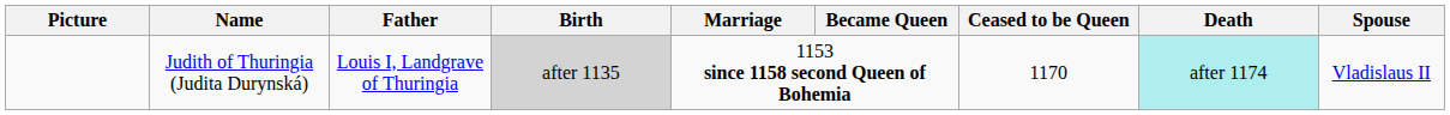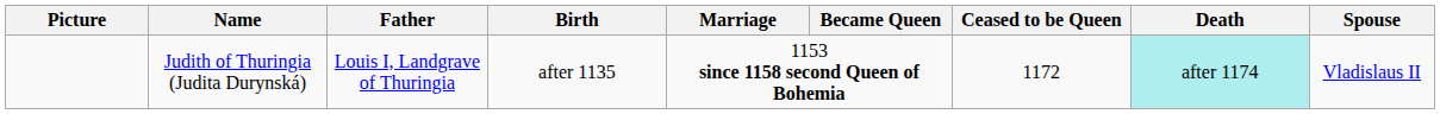 <table width=95% class="wikitable">
 <tr>
 <th width = "8%">Picture</th>
 <th width = "10%">Name</th>
 <th width = "9%">Father</th>
 <th width = "10%">Birth</th>
 <th width = "8%">Marriage</th>
 <th width = "8%">Became Queen</th>
 <th width = "10%">Ceased to be Queen</th>
 <th width = "10%">Death</th>
 <th width = "7%">Spouse</th>
 </tr>
 <tr>
 <td></td>
 <td align="center"><a href='#'>Judith of Thuringia</a><br>(Judita Durynská)</td>
 <td align="center"><a href='#'>Louis I, Landgrave of Thuringia</a></td>
-<td align="center" style="background: lightgrey;">after 1135</td>
+<td align="center">after 1135</td>
 <td align="center" colspan="2">1153<br><strong>since 1158 second Queen of Bohemia</strong></td>
-<td align="center">1170</td>
+<td align="center">1172</td>
 <td align="center" style="background: paleturquoise;">after 1174</td>
 <td align="center"><a href='#'>Vladislaus II</a></td>
 </tr>
 </table>
